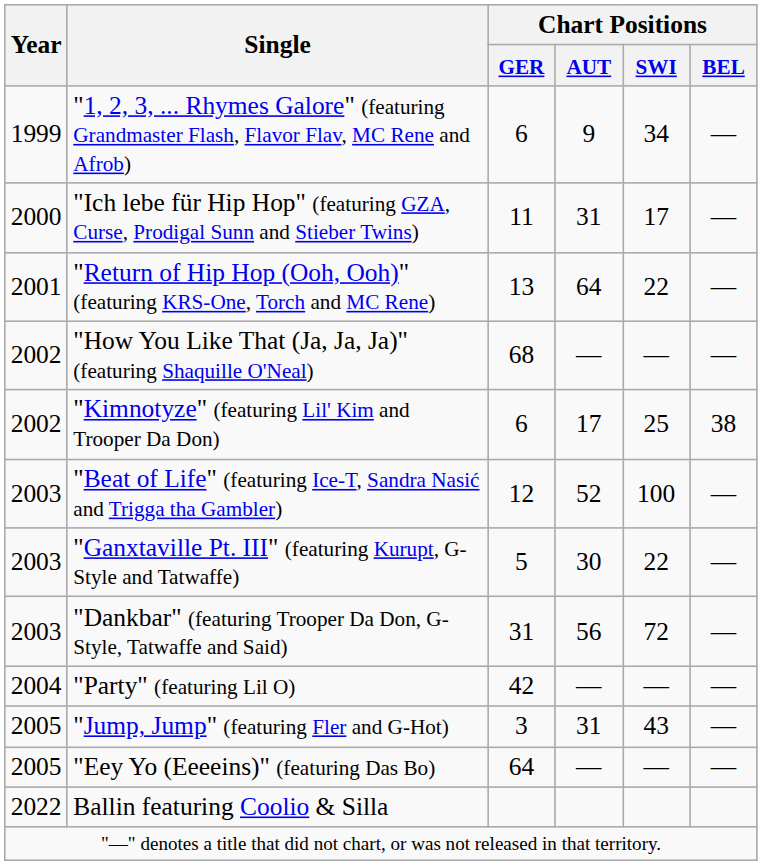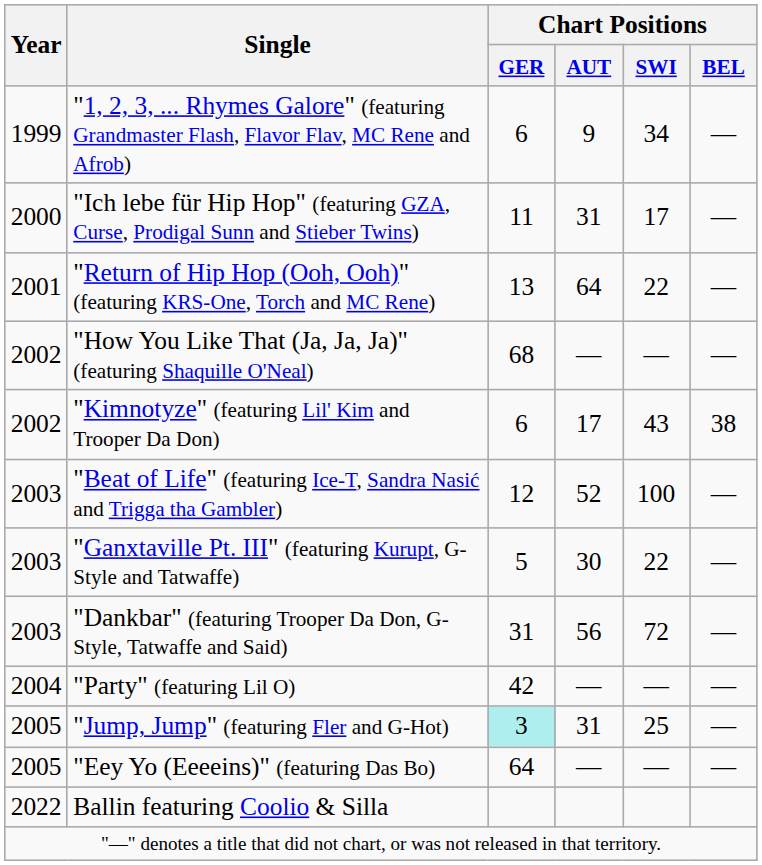 <table class="wikitable">
 <tr>
 <th style="width:30px;" rowspan="2">Year</th>
 <th style="width:257px;" rowspan="2"><strong>Single</strong></th>
 <th colspan="4"><strong>Chart Positions</strong></th>
 </tr>
 <tr>
 <th style="width:35px;"><small><a href='#'>GER</a></small><br></th>
 <th style="width:35px;"><small><a href='#'>AUT</a></small><br></th>
 <th style="width:35px;"><small><a href='#'>SWI</a></small><br></th>
 <th style="width:35px;"><small><a href='#'>BEL</a></small><br></th>
 </tr>
 <tr>
 <td>1999</td>
 <td>"<a href='#'>1, 2, 3, ... Rhymes Galore</a>" <small>(featuring <a href='#'>Grandmaster Flash</a>, <a href='#'>Flavor Flav</a>, <a href='#'>MC Rene</a> and <a href='#'>Afrob</a>)</small></td>
 <td style="text-align:center;">6</td>
 <td style="text-align:center;">9</td>
 <td style="text-align:center;">34</td>
 <td style="text-align:center;">—</td>
 </tr>
 <tr>
 <td>2000</td>
 <td>"Ich lebe für Hip Hop" <small>(featuring <a href='#'>GZA</a>, <a href='#'>Curse</a>, <a href='#'>Prodigal Sunn</a> and <a href='#'>Stieber Twins</a>)</small></td>
 <td style="text-align:center;">11</td>
 <td style="text-align:center;">31</td>
 <td style="text-align:center;">17</td>
 <td style="text-align:center;">—</td>
 </tr>
 <tr>
 <td>2001</td>
 <td>"<a href='#'>Return of Hip Hop (Ooh, Ooh)</a>" <small>(featuring <a href='#'>KRS-One</a>, <a href='#'>Torch</a> and <a href='#'>MC Rene</a>)</small></td>
 <td style="text-align:center;">13</td>
 <td style="text-align:center;">64</td>
 <td style="text-align:center;">22</td>
 <td style="text-align:center;">—</td>
 </tr>
 <tr>
 <td>2002</td>
 <td>"How You Like That (Ja, Ja, Ja)" <small>(featuring <a href='#'>Shaquille O'Neal</a>)</small></td>
 <td style="text-align:center;">68</td>
 <td style="text-align:center;">—</td>
 <td style="text-align:center;">—</td>
 <td style="text-align:center;">—</td>
 </tr>
 <tr>
 <td>2002</td>
 <td>"<a href='#'>Kimnotyze</a>" <small>(featuring <a href='#'>Lil' Kim</a> and Trooper Da Don)</small></td>
 <td style="text-align:center;">6</td>
 <td style="text-align:center;">17</td>
-<td style="text-align:center;">25</td>
+<td style="text-align:center;">43</td>
 <td style="text-align:center;">38</td>
 </tr>
 <tr>
 <td>2003</td>
 <td>"<a href='#'>Beat of Life</a>" <small>(featuring <a href='#'>Ice-T</a>, <a href='#'>Sandra Nasić</a> and <a href='#'>Trigga tha Gambler</a>)</small></td>
 <td style="text-align:center;">12</td>
 <td style="text-align:center;">52</td>
 <td style="text-align:center;">100</td>
 <td style="text-align:center;">—</td>
 </tr>
 <tr>
 <td>2003</td>
 <td>"<a href='#'>Ganxtaville Pt. III</a>" <small>(featuring <a href='#'>Kurupt</a>, G-Style and Tatwaffe)</small></td>
 <td style="text-align:center;">5</td>
 <td style="text-align:center;">30</td>
 <td style="text-align:center;">22</td>
 <td style="text-align:center;">—</td>
 </tr>
 <tr>
 <td>2003</td>
 <td>"Dankbar" <small>(featuring Trooper Da Don, G-Style, Tatwaffe and Said)</small></td>
 <td style="text-align:center;">31</td>
 <td style="text-align:center;">56</td>
 <td style="text-align:center;">72</td>
 <td style="text-align:center;">—</td>
 </tr>
 <tr>
 <td>2004</td>
 <td>"Party" <small>(featuring Lil O)</small></td>
 <td style="text-align:center;">42</td>
 <td style="text-align:center;">—</td>
 <td style="text-align:center;">—</td>
 <td style="text-align:center;">—</td>
 </tr>
 <tr>
 <td>2005</td>
 <td>"<a href='#'>Jump, Jump</a>" <small>(featuring <a href='#'>Fler</a> and G-Hot)</small></td>
-<td style="text-align:center;">3</td>
+<td style="background: paleturquoise; text-align:center;">3</td>
 <td style="text-align:center;">31</td>
-<td style="text-align:center;">43</td>
+<td style="text-align:center;">25</td>
 <td style="text-align:center;">—</td>
 </tr>
 <tr>
 <td>2005</td>
 <td>"Eey Yo (Eeeeins)" <small>(featuring Das Bo)</small></td>
 <td style="text-align:center;">64</td>
 <td style="text-align:center;">—</td>
 <td style="text-align:center;">—</td>
 <td style="text-align:center;">—</td>
 </tr>
 <tr>
 <td>2022</td>
 <td>Ballin featuring  <a href='#'>Coolio</a> & Silla</td>
 <td></td>
 <td></td>
 <td></td>
 <td></td>
 </tr>
 <tr>
 <td colspan="6" align="center" style="font-size:9pt">"—" denotes a title that did not chart, or was not released in that territory.</td>
 </tr>
 </table>
